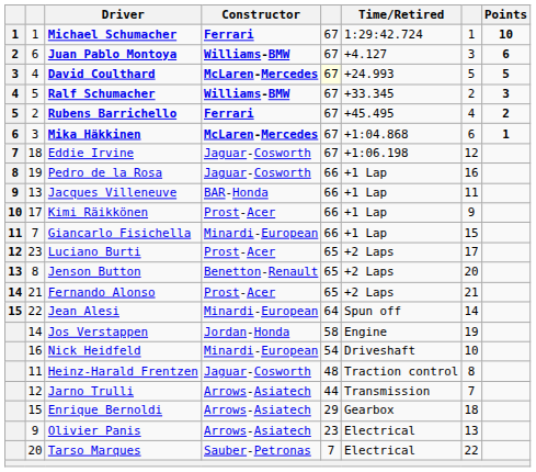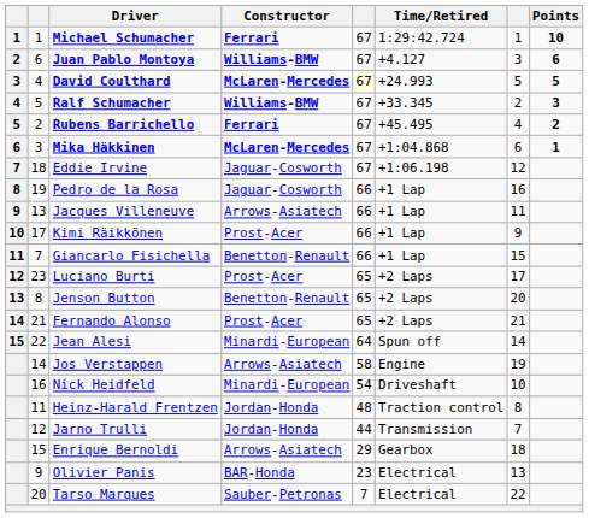 <table class="wikitable sortable" style="font-size: 85%;">
 <tr>
 <th scope="col"></th>
 <th scope="col"></th>
 <th scope="col">Driver</th>
 <th scope="col">Constructor</th>
 <th scope="col" class="unsortable"></th>
 <th scope="col" class="unsortable">Time/Retired</th>
 <th scope="col"></th>
 <th scope="col">Points</th>
 </tr>
 <tr>
 <th scope="row">1</th>
 <td align="center">1</td>
 <td data-sort-value="SCHM"> <strong><a href='#'>Michael Schumacher</a></strong></td>
 <td><strong><a href='#'>Ferrari</a></strong></td>
 <td align="center">67</td>
 <td>1:29:42.724</td>
 <td align="center">1</td>
 <td align="center"><strong>10</strong></td>
 </tr>
 <tr>
 <th scope="row">2</th>
 <td align="center">6</td>
 <td data-sort-value="MON"> <strong><a href='#'>Juan Pablo Montoya</a></strong></td>
 <td><strong><a href='#'>Williams</a>-<a href='#'>BMW</a></strong></td>
 <td align="center">67</td>
 <td>+4.127</td>
 <td align="center">3</td>
 <td align="center"><strong>6</strong></td>
 </tr>
 <tr>
 <th scope="row">3</th>
 <td align="center">4</td>
 <td data-sort-value="COU"> <strong><a href='#'>David Coulthard</a></strong></td>
 <td><strong><a href='#'>McLaren</a>-<a href='#'>Mercedes</a></strong></td>
 <td align="center" style="background: lightyellow;">67</td>
 <td>+24.993</td>
 <td align="center">5</td>
 <td align="center"><strong>5</strong></td>
 </tr>
 <tr>
 <th scope="row">4</th>
 <td align="center">5</td>
 <td data-sort-value="SCHR"> <strong><a href='#'>Ralf Schumacher</a></strong></td>
 <td><strong><a href='#'>Williams</a>-<a href='#'>BMW</a></strong></td>
 <td align="center">67</td>
 <td>+33.345</td>
 <td align="center">2</td>
 <td align="center"><strong>3</strong></td>
 </tr>
 <tr>
 <th scope="row">5</th>
 <td align="center">2</td>
 <td data-sort-value="BAR"> <strong><a href='#'>Rubens Barrichello</a></strong></td>
 <td><strong><a href='#'>Ferrari</a></strong></td>
 <td align="center">67</td>
 <td>+45.495</td>
 <td align="center">4</td>
 <td align="center"><strong>2</strong></td>
 </tr>
 <tr>
 <th scope="row">6</th>
 <td align="center">3</td>
 <td data-sort-value="HAK"> <strong><a href='#'>Mika Häkkinen</a></strong></td>
 <td><strong><a href='#'>McLaren</a>-<a href='#'>Mercedes</a></strong></td>
 <td align="center">67</td>
 <td>+1:04.868</td>
 <td align="center">6</td>
 <td align="center"><strong>1</strong></td>
 </tr>
 <tr>
 <th scope="row">7</th>
 <td align="center">18</td>
 <td data-sort-value="IRV"> <a href='#'>Eddie Irvine</a></td>
 <td><a href='#'>Jaguar</a>-<a href='#'>Cosworth</a></td>
 <td align="center">67</td>
 <td>+1:06.198</td>
 <td align="center">12</td>
 <td> </td>
 </tr>
 <tr>
 <th scope="row">8</th>
 <td align="center">19</td>
 <td data-sort-value="DEL"> <a href='#'>Pedro de la Rosa</a></td>
 <td><a href='#'>Jaguar</a>-<a href='#'>Cosworth</a></td>
 <td align="center">66</td>
 <td>+1 Lap</td>
 <td align="center">16</td>
 <td> </td>
 </tr>
 <tr>
 <th scope="row">9</th>
 <td align="center">13</td>
 <td data-sort-value="VIL"> <a href='#'>Jacques Villeneuve</a></td>
-<td><a href='#'>BAR</a>-<a href='#'>Honda</a></td>
+<td><a href='#'>Arrows</a>-<a href='#'>Asiatech</a></td>
 <td align="center">66</td>
 <td>+1 Lap</td>
 <td align="center">11</td>
 <td> </td>
 </tr>
 <tr>
 <th scope="row">10</th>
 <td align="center">17</td>
 <td data-sort-value="RAI"> <a href='#'>Kimi Räikkönen</a></td>
 <td><a href='#'>Prost</a>-<a href='#'>Acer</a></td>
 <td align="center">66</td>
 <td>+1 Lap</td>
 <td align="center">9</td>
 <td> </td>
 </tr>
 <tr>
 <th scope="row">11</th>
 <td align="center">7</td>
 <td data-sort-value="FIS"> <a href='#'>Giancarlo Fisichella</a></td>
-<td><a href='#'>Minardi</a>-<a href='#'>European</a></td>
+<td><a href='#'>Benetton</a>-<a href='#'>Renault</a></td>
 <td align="center">66</td>
 <td>+1 Lap</td>
 <td align="center">15</td>
 <td> </td>
 </tr>
 <tr>
 <th scope="row">12</th>
 <td align="center">23</td>
 <td data-sort-value="BUR"> <a href='#'>Luciano Burti</a></td>
 <td><a href='#'>Prost</a>-<a href='#'>Acer</a></td>
 <td align="center">65</td>
 <td>+2 Laps</td>
 <td align="center">17</td>
 <td> </td>
 </tr>
 <tr>
 <th scope="row">13</th>
 <td align="center">8</td>
 <td data-sort-value="BUT"> <a href='#'>Jenson Button</a></td>
 <td><a href='#'>Benetton</a>-<a href='#'>Renault</a></td>
 <td align="center">65</td>
 <td>+2 Laps</td>
 <td align="center">20</td>
 <td> </td>
 </tr>
 <tr>
 <th scope="row">14</th>
 <td align="center">21</td>
 <td data-sort-value="ALO"> <a href='#'>Fernando Alonso</a></td>
 <td><a href='#'>Prost</a>-<a href='#'>Acer</a></td>
 <td align="center">65</td>
 <td>+2 Laps</td>
 <td align="center">21</td>
 <td> </td>
 </tr>
 <tr>
 <th scope="row">15</th>
 <td align="center">22</td>
 <td data-sort-value="ALE"> <a href='#'>Jean Alesi</a></td>
 <td><a href='#'>Minardi</a>-<a href='#'>European</a></td>
 <td align="center">64</td>
 <td>Spun off</td>
 <td align="center">14</td>
 <td> </td>
 </tr>
 <tr>
 <th scope="row" data-sort-value="16"></th>
 <td align="center">14</td>
 <td data-sort-value="VER"> <a href='#'>Jos Verstappen</a></td>
-<td><a href='#'>Jordan</a>-<a href='#'>Honda</a></td>
+<td><a href='#'>Arrows</a>-<a href='#'>Asiatech</a></td>
 <td align="center">58</td>
 <td>Engine</td>
 <td align="center">19</td>
 <td> </td>
 </tr>
 <tr>
 <th scope="row" data-sort-value="17"></th>
 <td align="center">16</td>
 <td data-sort-value="HEI"> <a href='#'>Nick Heidfeld</a></td>
 <td><a href='#'>Minardi</a>-<a href='#'>European</a></td>
 <td align="center">54</td>
 <td>Driveshaft</td>
 <td align="center">10</td>
 <td> </td>
 </tr>
 <tr>
 <th scope="row" data-sort-value="18"></th>
 <td align="center">11</td>
 <td data-sort-value="FRE"> <a href='#'>Heinz-Harald Frentzen</a></td>
-<td><a href='#'>Jaguar</a>-<a href='#'>Cosworth</a></td>
+<td><a href='#'>Jordan</a>-<a href='#'>Honda</a></td>
 <td align="center">48</td>
 <td>Traction control</td>
 <td align="center">8</td>
 <td> </td>
 </tr>
 <tr>
 <th scope="row" data-sort-value="19"></th>
 <td align="center">12</td>
 <td data-sort-value="TRU"> <a href='#'>Jarno Trulli</a></td>
-<td><a href='#'>Arrows</a>-<a href='#'>Asiatech</a></td>
+<td><a href='#'>Jordan</a>-<a href='#'>Honda</a></td>
 <td align="center">44</td>
 <td>Transmission</td>
 <td align="center">7</td>
 <td> </td>
 </tr>
 <tr>
 <th scope="row" data-sort-value="20"></th>
 <td align="center">15</td>
 <td data-sort-value="BER"> <a href='#'>Enrique Bernoldi</a></td>
 <td><a href='#'>Arrows</a>-<a href='#'>Asiatech</a></td>
 <td align="center">29</td>
 <td>Gearbox</td>
 <td align="center">18</td>
 <td> </td>
 </tr>
 <tr>
 <th scope="row" data-sort-value="21"></th>
 <td align="center">9</td>
 <td data-sort-value="PAN"> <a href='#'>Olivier Panis</a></td>
-<td><a href='#'>Arrows</a>-<a href='#'>Asiatech</a></td>
+<td><a href='#'>BAR</a>-<a href='#'>Honda</a></td>
 <td align="center">23</td>
 <td>Electrical</td>
 <td align="center">13</td>
 <td> </td>
 </tr>
 <tr>
 <th scope="row" data-sort-value="22"></th>
 <td align="center">20</td>
 <td data-sort-value="MAR"> <a href='#'>Tarso Marques</a></td>
 <td><a href='#'>Sauber</a>-<a href='#'>Petronas</a></td>
 <td align="center">7</td>
 <td>Electrical</td>
 <td align="center">22</td>
 <td> </td>
 </tr>
 <tr class="sortbottom">
 <th colspan="8"></th>
 </tr>
 </table>
